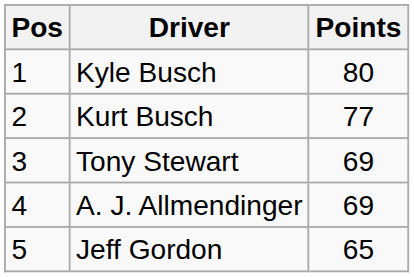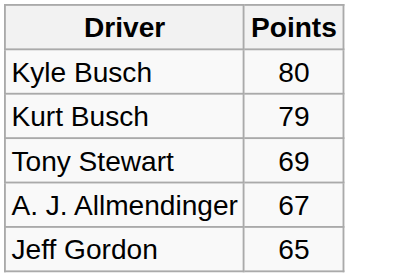 <table class="sortable wikitable " style="font-size: 95%;">
 <tr>
-<th>Pos</th>
 <th>Driver</th>
 <th>Points</th>
 </tr>
 <tr>
-<td>1</td>
 <td>Kyle Busch</td>
 <td style="text-align:center;">80</td>
 </tr>
 <tr>
-<td>2</td>
 <td>Kurt Busch</td>
-<td style="text-align:center;">77</td>
+<td style="text-align:center;">79</td>
 </tr>
 <tr>
-<td>3</td>
 <td>Tony Stewart</td>
 <td style="text-align:center;">69</td>
 </tr>
 <tr>
-<td>4</td>
 <td>A. J. Allmendinger</td>
-<td style="text-align:center;">69</td>
+<td style="text-align:center;">67</td>
 </tr>
 <tr>
-<td>5</td>
 <td>Jeff Gordon</td>
 <td style="text-align:center;">65</td>
 </tr>
 </table>
